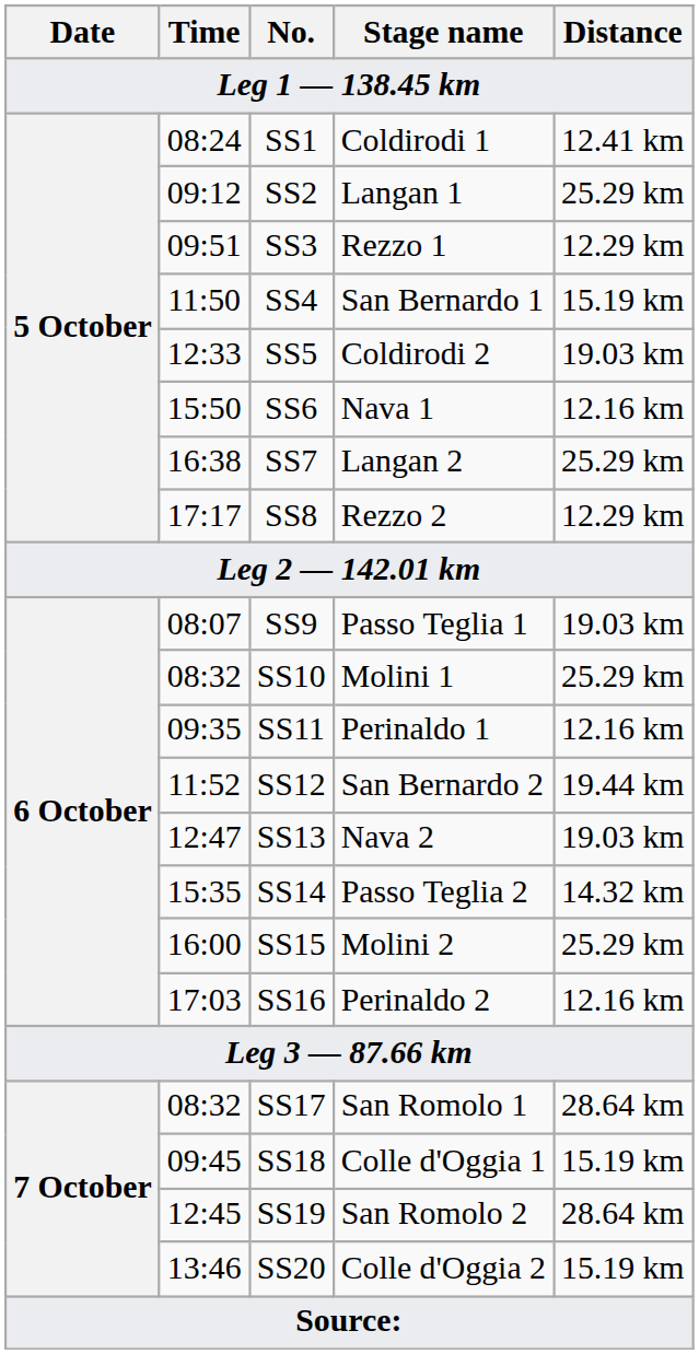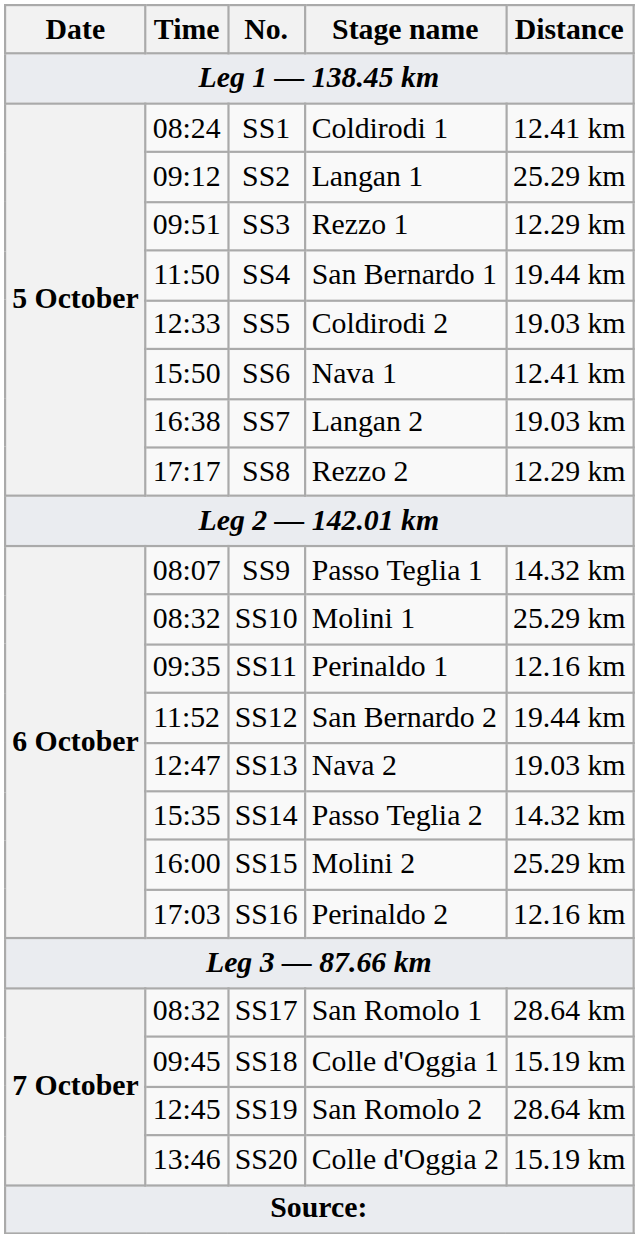 <table class="wikitable" style="font-size: 85%;">
 <tr>
 <th>Date</th>
 <th>Time</th>
 <th>No.</th>
 <th>Stage name</th>
 <th>Distance</th>
 </tr>
 <tr>
 <td style="background-color:#EAECF0; text-align:center" colspan="5"><strong><em>Leg 1 — 138.45 km</em></strong></td>
 </tr>
 <tr>
 <th rowspan="8">5 October</th>
 <td align="center">08:24</td>
 <td align="center">SS1</td>
 <td>Coldirodi 1</td>
 <td align="center">12.41 km</td>
 </tr>
 <tr>
 <td align="center">09:12</td>
 <td align="center">SS2</td>
 <td>Langan 1</td>
 <td align="center">25.29 km</td>
 </tr>
 <tr>
 <td align="center">09:51</td>
 <td align="center">SS3</td>
 <td>Rezzo 1</td>
 <td align="center">12.29 km</td>
 </tr>
 <tr>
 <td align="center">11:50</td>
 <td align="center">SS4</td>
 <td>San Bernardo 1</td>
-<td align="center">15.19 km</td>
+<td align="center">19.44 km</td>
 </tr>
 <tr>
 <td align="center">12:33</td>
 <td align="center">SS5</td>
 <td>Coldirodi 2</td>
 <td align="center">19.03 km</td>
 </tr>
 <tr>
 <td align="center">15:50</td>
 <td align="center">SS6</td>
 <td>Nava 1</td>
-<td align="center">12.16 km</td>
+<td align="center">12.41 km</td>
 </tr>
 <tr>
 <td align="center">16:38</td>
 <td align="center">SS7</td>
 <td>Langan 2</td>
-<td align="center">25.29 km</td>
+<td align="center">19.03 km</td>
 </tr>
 <tr>
 <td align="center">17:17</td>
 <td align="center">SS8</td>
 <td>Rezzo 2</td>
 <td align="center">12.29 km</td>
 </tr>
 <tr>
 <td style="background-color:#EAECF0; text-align:center" colspan="5"><strong><em>Leg 2 — 142.01 km</em></strong></td>
 </tr>
 <tr>
 <th rowspan="8">6 October</th>
 <td align="center">08:07</td>
 <td align="center">SS9</td>
 <td>Passo Teglia 1</td>
-<td align="center">19.03 km</td>
+<td align="center">14.32 km</td>
 </tr>
 <tr>
 <td align="center">08:32</td>
 <td align="center">SS10</td>
 <td>Molini 1</td>
 <td align="center">25.29 km</td>
 </tr>
 <tr>
 <td align="center">09:35</td>
 <td align="center">SS11</td>
 <td>Perinaldo 1</td>
 <td align="center">12.16 km</td>
 </tr>
 <tr>
 <td align="center">11:52</td>
 <td align="center">SS12</td>
 <td>San Bernardo 2</td>
 <td align="center">19.44 km</td>
 </tr>
 <tr>
 <td align="center">12:47</td>
 <td align="center">SS13</td>
 <td>Nava 2</td>
 <td align="center">19.03 km</td>
 </tr>
 <tr>
 <td align="center">15:35</td>
 <td align="center">SS14</td>
 <td>Passo Teglia 2</td>
 <td align="center">14.32 km</td>
 </tr>
 <tr>
 <td align="center">16:00</td>
 <td align="center">SS15</td>
 <td>Molini 2</td>
 <td align="center">25.29 km</td>
 </tr>
 <tr>
 <td align="center">17:03</td>
 <td align="center">SS16</td>
 <td>Perinaldo 2</td>
 <td align="center">12.16 km</td>
 </tr>
 <tr>
 <td style="background-color:#EAECF0; text-align:center" colspan="5"><strong><em>Leg 3 — 87.66 km</em></strong></td>
 </tr>
 <tr>
 <th rowspan="4">7 October</th>
 <td align="center">08:32</td>
 <td align="center">SS17</td>
 <td>San Romolo 1</td>
 <td align="center">28.64 km</td>
 </tr>
 <tr>
 <td align="center">09:45</td>
 <td align="center">SS18</td>
 <td>Colle d'Oggia 1</td>
 <td align="center">15.19 km</td>
 </tr>
 <tr>
 <td align="center">12:45</td>
 <td align="center">SS19</td>
 <td>San Romolo 2</td>
 <td align="center">28.64 km</td>
 </tr>
 <tr>
 <td align="center">13:46</td>
 <td align="center">SS20</td>
 <td>Colle d'Oggia 2</td>
 <td align="center">15.19 km</td>
 </tr>
 <tr>
 <td style="background-color:#EAECF0; text-align:center" colspan="5"><strong>Source:</strong></td>
 </tr>
 <tr>
 </tr>
 </table>
